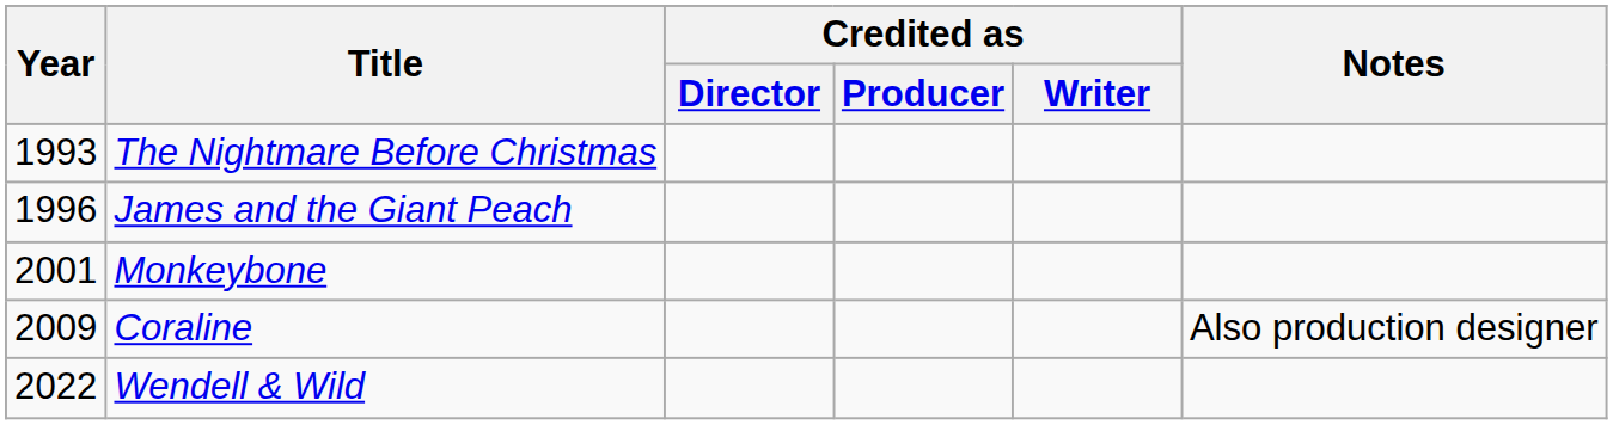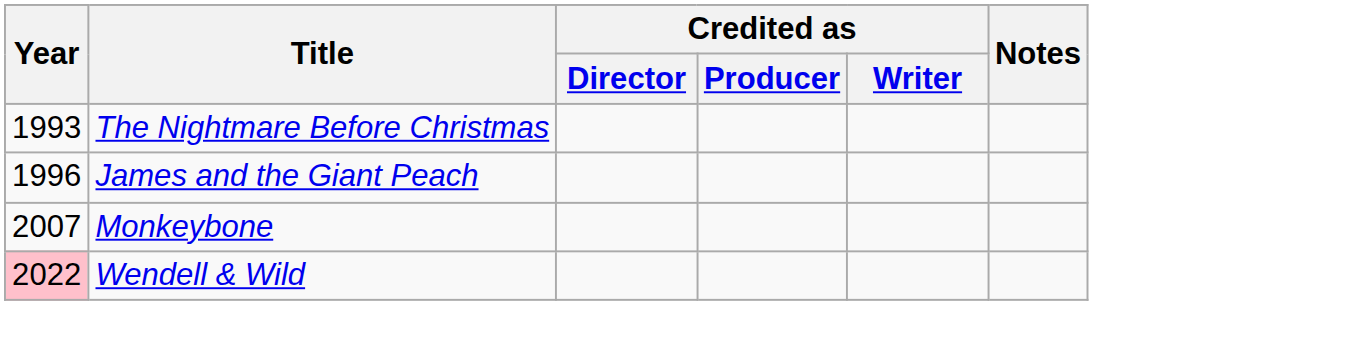 <table class="wikitable">
 <tr style="background:#ccc; text-align:center;">
 <th rowspan="2" style="width:33px;">Year</th>
 <th rowspan="2">Title</th>
 <th colspan="3">Credited as</th>
 <th rowspan="2">Notes</th>
 </tr>
 <tr>
 <th width="65"><a href='#'>Director</a></th>
 <th><a href='#'>Producer</a></th>
 <th width="65"><a href='#'>Writer</a></th>
 </tr>
 <tr>
 <td>1993</td>
 <td><em><a href='#'>The Nightmare Before Christmas</a></em></td>
 <td></td>
 <td></td>
 <td></td>
 <td></td>
 </tr>
 <tr>
 <td>1996</td>
 <td><em><a href='#'>James and the Giant Peach</a></em></td>
 <td></td>
 <td></td>
 <td></td>
 <td></td>
 </tr>
 <tr>
-<td>2001</td>
+<td>2007</td>
 <td><em><a href='#'>Monkeybone</a></em></td>
 <td></td>
 <td></td>
 <td></td>
 <td></td>
 </tr>
 <tr>
-<td>2009</td>
-<td><em><a href='#'>Coraline</a></em></td>
-<td></td>
-<td></td>
-<td></td>
-<td>Also production designer</td>
-</tr>
-<tr>
-<td>2022</td>
+<td style="background: pink;">2022</td>
 <td><em><a href='#'>Wendell & Wild</a></em></td>
 <td></td>
 <td></td>
 <td></td>
 <td></td>
 </tr>
 </table>
